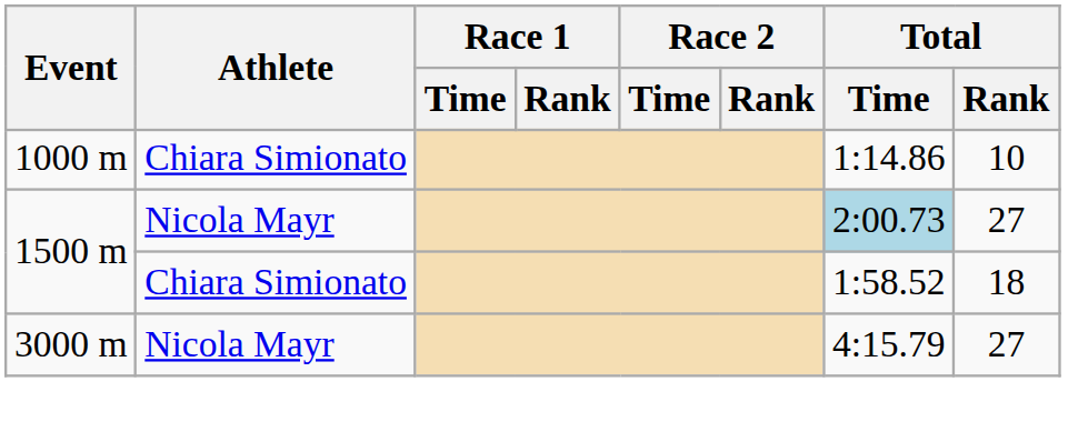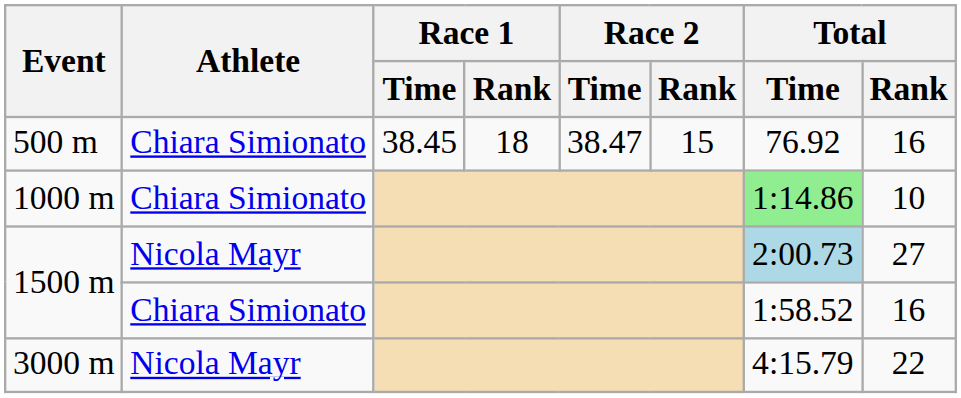 <table class="wikitable" border="1" style="font-size:90%">
 <tr>
 <th rowspan=2>Event</th>
 <th rowspan=2>Athlete</th>
 <th colspan=2>Race 1</th>
 <th colspan=2>Race 2</th>
 <th colspan=2>Total</th>
 </tr>
 <tr>
 <th>Time</th>
 <th>Rank</th>
 <th>Time</th>
 <th>Rank</th>
 <th>Time</th>
 <th>Rank</th>
 </tr>
 <tr>
+<td>500 m</td>
+<td><a href='#'>Chiara Simionato</a></td>
+<td align=center>38.45</td>
+<td align=center>18</td>
+<td align=center>38.47</td>
+<td align=center>15</td>
+<td align=center>76.92</td>
+<td align=center>16</td>
+</tr>
+<tr>
 <td>1000 m</td>
 <td><a href='#'>Chiara Simionato</a></td>
 <td colspan="4" bgcolor="wheat"></td>
-<td align=center>1:14.86</td>
+<td align=center style="background: lightgreen;">1:14.86</td>
 <td align=center>10</td>
 </tr>
 <tr>
 <td rowspan=2>1500 m</td>
 <td><a href='#'>Nicola Mayr</a></td>
 <td colspan="4" bgcolor="wheat"></td>
 <td align=center style="background: lightblue;">2:00.73</td>
 <td align=center>27</td>
 </tr>
 <tr>
 <td><a href='#'>Chiara Simionato</a></td>
 <td colspan="4" bgcolor="wheat"></td>
 <td align=center>1:58.52</td>
-<td align=center>18</td>
+<td align=center>16</td>
 </tr>
 <tr>
 <td>3000 m</td>
 <td><a href='#'>Nicola Mayr</a></td>
 <td colspan="4" bgcolor="wheat"></td>
 <td align=center>4:15.79</td>
-<td align=center>27</td>
+<td align=center>22</td>
 </tr>
 </table>
